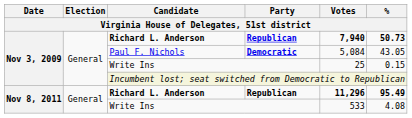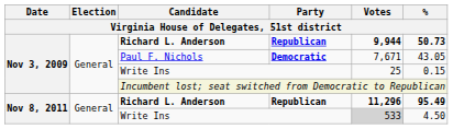 <table class="wikitable">
 <tr>
 <th>Date</th>
 <th>Election</th>
 <th>Candidate</th>
 <th>Party</th>
 <th>Votes</th>
 <th>%</th>
 </tr>
 <tr>
 <th colspan="6">Virginia House of Delegates, 51st district</th>
 </tr>
 <tr>
 <th rowspan="4">Nov 3, 2009</th>
 <td rowspan="4" align="center">General</td>
 <td><strong>Richard L. Anderson</strong></td>
 <td><strong><a href='#'>Republican</a></strong></td>
-<td align="right"><strong>7,940</strong></td>
+<td align="right"><strong>9,944</strong></td>
 <td align="right"><strong>50.73</strong></td>
 </tr>
 <tr>
 <td><a href='#'>Paul F. Nichols</a></td>
 <td><strong><a href='#'>Democratic</a></strong></td>
-<td align="right">5,084</td>
+<td align="right">7,671</td>
 <td align="right">43.05</td>
 </tr>
 <tr>
 <td colspan="2">Write Ins</td>
 <td align="right">25</td>
 <td align="right">0.15</td>
 </tr>
 <tr>
 <td colspan="4" style="background:Beige"><em>Incumbent lost; seat switched from Democratic to Republican</em></td>
 </tr>
 <tr>
 <th rowspan="2">Nov 8, 2011</th>
 <td rowspan="2" align="center">General</td>
 <td><strong>Richard L. Anderson</strong></td>
 <td><strong>Republican</strong></td>
 <td align="right"><strong>11,296</strong></td>
 <td align="right"><strong>95.49</strong></td>
 </tr>
 <tr>
 <td colspan="2">Write Ins</td>
-<td align="right">533</td>
-<td align="right">4.08</td>
+<td align="right" style="background: lightgrey;">533</td>
+<td align="right">4.50</td>
 </tr>
 </table>
